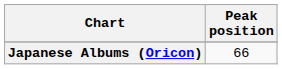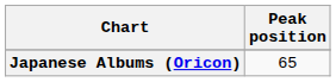 <table class="wikitable sortable plainrowheaders" style="text-align:center;" border="1">
 <tr>
 <th scope="col">Chart</th>
 <th scope="col">Peak<br>position</th>
 </tr>
 <tr>
 </tr>
 <tr>
 <th scope="row">Japanese Albums (<a href='#'>Oricon</a>)</th>
-<td>66</td>
+<td>65</td>
 </tr>
 </table>
